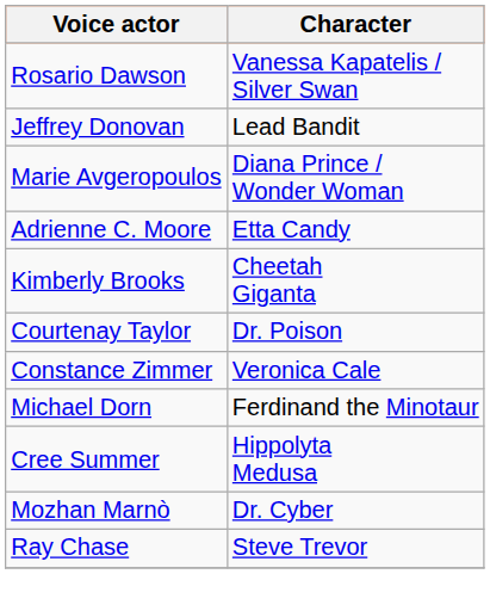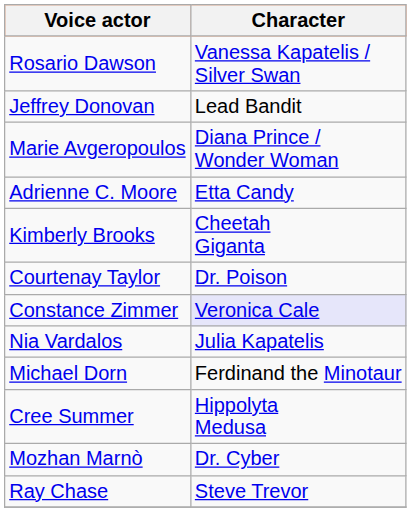 <table class="wikitable sortable">
 <tr style="background:rgb(255,85,0);">
 <th>Voice actor</th>
 <th>Character</th>
 </tr>
 <tr>
 <td><a href='#'>Rosario Dawson</a></td>
 <td><a href='#'>Vanessa Kapatelis /<br> Silver Swan</a></td>
 </tr>
 <tr>
 <td><a href='#'>Jeffrey Donovan</a></td>
 <td>Lead Bandit</td>
 </tr>
 <tr>
 <td><a href='#'>Marie Avgeropoulos</a></td>
 <td><a href='#'>Diana Prince /<br> Wonder Woman</a></td>
 </tr>
 <tr>
 <td><a href='#'>Adrienne C. Moore</a></td>
 <td><a href='#'>Etta Candy</a></td>
 </tr>
 <tr>
 <td><a href='#'>Kimberly Brooks</a></td>
 <td><a href='#'>Cheetah</a><br><a href='#'>Giganta</a></td>
 </tr>
 <tr>
 <td><a href='#'>Courtenay Taylor</a></td>
 <td><a href='#'>Dr. Poison</a></td>
 </tr>
 <tr>
 <td><a href='#'>Constance Zimmer</a></td>
-<td><a href='#'>Veronica Cale</a></td>
+<td style="background: lavender;"><a href='#'>Veronica Cale</a></td>
+</tr>
+<tr>
+<td><a href='#'>Nia Vardalos</a></td>
+<td><a href='#'>Julia Kapatelis</a></td>
 </tr>
 <tr>
 <td><a href='#'>Michael Dorn</a></td>
 <td>Ferdinand the <a href='#'>Minotaur</a></td>
 </tr>
 <tr>
 <td><a href='#'>Cree Summer</a></td>
 <td><a href='#'>Hippolyta</a><br><a href='#'>Medusa</a></td>
 </tr>
 <tr>
 <td><a href='#'>Mozhan Marnò</a></td>
 <td><a href='#'>Dr. Cyber</a></td>
 </tr>
 <tr>
 <td><a href='#'>Ray Chase</a></td>
 <td><a href='#'>Steve Trevor</a></td>
 </tr>
 <tr>
 </tr>
 </table>
